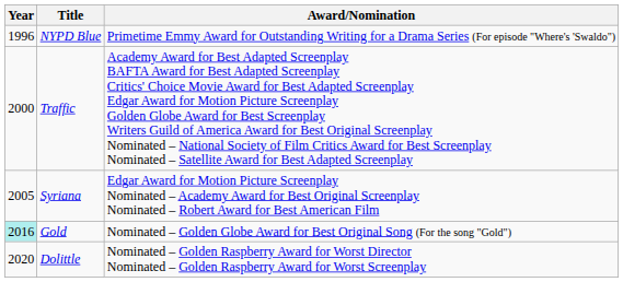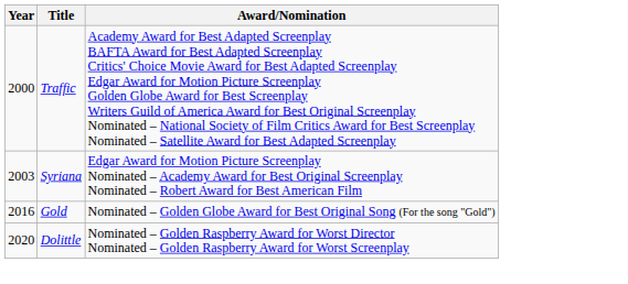 <table class="wikitable">
 <tr>
 <th>Year</th>
 <th>Title</th>
 <th>Award/Nomination</th>
 </tr>
 <tr>
-<td>1996</td>
-<td><em><a href='#'>NYPD Blue</a></em></td>
-<td><a href='#'>Primetime Emmy Award for Outstanding Writing for a Drama Series</a> <small>(For episode "Where's 'Swaldo")</small></td>
-</tr>
-<tr>
 <td>2000</td>
 <td><em><a href='#'>Traffic</a></em></td>
 <td><a href='#'>Academy Award for Best Adapted Screenplay</a><br><a href='#'>BAFTA Award for Best Adapted Screenplay</a><br><a href='#'>Critics' Choice Movie Award for Best Adapted Screenplay</a><br><a href='#'>Edgar Award for Motion Picture Screenplay</a><br><a href='#'>Golden Globe Award for Best Screenplay</a><br><a href='#'>Writers Guild of America Award for Best Original Screenplay</a><br>Nominated – <a href='#'>National Society of Film Critics Award for Best Screenplay</a><br>Nominated – <a href='#'>Satellite Award for Best Adapted Screenplay</a></td>
 </tr>
 <tr>
-<td>2005</td>
+<td>2003</td>
 <td><em><a href='#'>Syriana</a></em></td>
 <td><a href='#'>Edgar Award for Motion Picture Screenplay</a><br>Nominated – <a href='#'>Academy Award for Best Original Screenplay</a><br>Nominated – <a href='#'>Robert Award for Best American Film</a></td>
 </tr>
 <tr>
-<td style="background: paleturquoise;">2016</td>
+<td>2016</td>
 <td><em><a href='#'>Gold</a></em></td>
 <td>Nominated – <a href='#'>Golden Globe Award for Best Original Song</a> <small>(For the song "Gold")</small></td>
 </tr>
 <tr>
 <td>2020</td>
 <td><em><a href='#'>Dolittle</a></em></td>
 <td>Nominated – <a href='#'>Golden Raspberry Award for Worst Director</a><br>Nominated – <a href='#'>Golden Raspberry Award for Worst Screenplay</a></td>
 </tr>
 </table>
